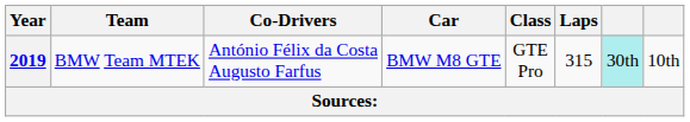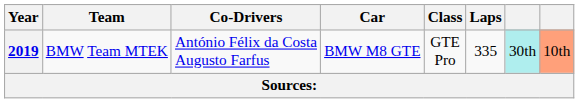 <table class="wikitable" style="text-align:center; font-size:90%">
 <tr>
 <th>Year</th>
 <th>Team</th>
 <th>Co-Drivers</th>
 <th>Car</th>
 <th>Class</th>
 <th>Laps</th>
 <th></th>
 <th></th>
 </tr>
 <tr>
 <th><a href='#'>2019</a></th>
 <td align="left"> <a href='#'>BMW</a> <a href='#'>Team MTEK</a></td>
 <td align="left"> <a href='#'>António Félix da Costa</a><br> <a href='#'>Augusto Farfus</a></td>
 <td align="left"><a href='#'>BMW M8 GTE</a></td>
 <td>GTE<br>Pro</td>
-<td>315</td>
+<td>335</td>
 <td style="background: paleturquoise;">30th</td>
-<td>10th</td>
+<td style="background: lightsalmon;">10th</td>
 </tr>
 <tr>
 <th colspan="8">Sources:</th>
 </tr>
 </table>
